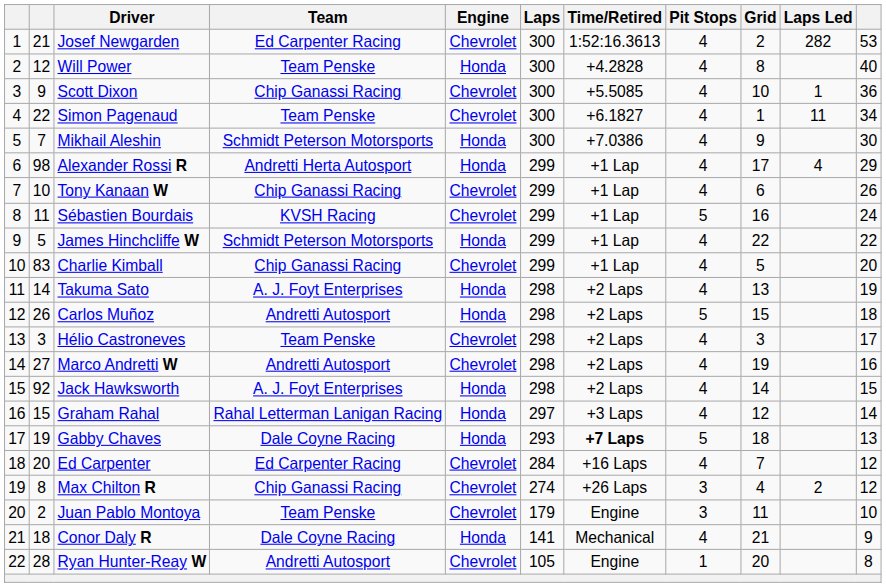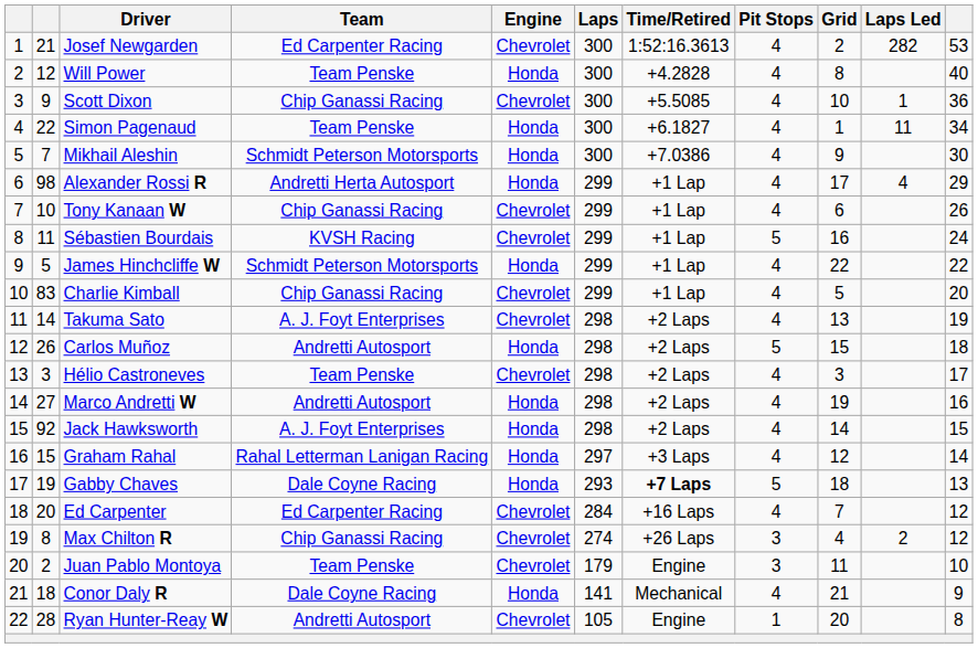 <table class="wikitable" style="text-align:center; font-size: 95%;">
 <tr>
 <th></th>
 <th></th>
 <th>Driver</th>
 <th>Team</th>
 <th>Engine</th>
 <th>Laps</th>
 <th>Time/Retired</th>
 <th>Pit Stops</th>
 <th>Grid</th>
 <th>Laps Led</th>
 <th></th>
 </tr>
 <tr>
 <td>1</td>
 <td>21</td>
 <td align="left"> <a href='#'>Josef Newgarden</a></td>
 <td><a href='#'>Ed Carpenter Racing</a></td>
 <td><a href='#'>Chevrolet</a></td>
 <td>300</td>
 <td>1:52:16.3613</td>
 <td>4</td>
 <td>2</td>
 <td>282</td>
 <td>53</td>
 </tr>
 <tr>
 <td>2</td>
 <td>12</td>
 <td align="left"> <a href='#'>Will Power</a></td>
 <td><a href='#'>Team Penske</a></td>
 <td><a href='#'>Honda</a></td>
 <td>300</td>
 <td>+4.2828</td>
 <td>4</td>
 <td>8</td>
 <td></td>
 <td>40</td>
 </tr>
 <tr>
 <td>3</td>
 <td>9</td>
 <td align="left"> <a href='#'>Scott Dixon</a></td>
 <td><a href='#'>Chip Ganassi Racing</a></td>
 <td><a href='#'>Chevrolet</a></td>
 <td>300</td>
 <td>+5.5085</td>
 <td>4</td>
 <td>10</td>
 <td>1</td>
 <td>36</td>
 </tr>
 <tr>
 <td>4</td>
 <td>22</td>
 <td align="left"> <a href='#'>Simon Pagenaud</a></td>
 <td><a href='#'>Team Penske</a></td>
-<td><a href='#'>Chevrolet</a></td>
+<td><a href='#'>Honda</a></td>
 <td>300</td>
 <td>+6.1827</td>
 <td>4</td>
 <td>1</td>
 <td>11</td>
 <td>34</td>
 </tr>
 <tr>
 <td>5</td>
 <td>7</td>
 <td align="left"> <a href='#'>Mikhail Aleshin</a></td>
 <td><a href='#'>Schmidt Peterson Motorsports</a></td>
 <td><a href='#'>Honda</a></td>
 <td>300</td>
 <td>+7.0386</td>
 <td>4</td>
 <td>9</td>
 <td></td>
 <td>30</td>
 </tr>
 <tr>
 <td>6</td>
 <td>98</td>
 <td align="left"> <a href='#'>Alexander Rossi</a> <strong><span>R</span></strong></td>
 <td><a href='#'>Andretti Herta Autosport</a></td>
 <td><a href='#'>Honda</a></td>
 <td>299</td>
 <td>+1 Lap</td>
 <td>4</td>
 <td>17</td>
 <td>4</td>
 <td>29</td>
 </tr>
 <tr>
 <td>7</td>
 <td>10</td>
 <td align="left"> <a href='#'>Tony Kanaan</a> <strong><span>W</span></strong></td>
 <td><a href='#'>Chip Ganassi Racing</a></td>
 <td><a href='#'>Chevrolet</a></td>
 <td>299</td>
 <td>+1 Lap</td>
 <td>4</td>
 <td>6</td>
 <td></td>
 <td>26</td>
 </tr>
 <tr>
 <td>8</td>
 <td>11</td>
 <td align="left"> <a href='#'>Sébastien Bourdais</a></td>
 <td><a href='#'>KVSH Racing</a></td>
 <td><a href='#'>Chevrolet</a></td>
 <td>299</td>
 <td>+1 Lap</td>
 <td>5</td>
 <td>16</td>
 <td></td>
 <td>24</td>
 </tr>
 <tr>
 <td>9</td>
 <td>5</td>
 <td align="left"> <a href='#'>James Hinchcliffe</a> <strong><span>W</span></strong></td>
 <td><a href='#'>Schmidt Peterson Motorsports</a></td>
 <td><a href='#'>Honda</a></td>
 <td>299</td>
 <td>+1 Lap</td>
 <td>4</td>
 <td>22</td>
 <td></td>
 <td>22</td>
 </tr>
 <tr>
 <td>10</td>
 <td>83</td>
 <td align="left"> <a href='#'>Charlie Kimball</a></td>
 <td><a href='#'>Chip Ganassi Racing</a></td>
 <td><a href='#'>Chevrolet</a></td>
 <td>299</td>
 <td>+1 Lap</td>
 <td>4</td>
 <td>5</td>
 <td></td>
 <td>20</td>
 </tr>
 <tr>
 <td>11</td>
 <td>14</td>
 <td align="left"> <a href='#'>Takuma Sato</a></td>
 <td><a href='#'>A. J. Foyt Enterprises</a></td>
-<td><a href='#'>Honda</a></td>
+<td><a href='#'>Chevrolet</a></td>
 <td>298</td>
 <td>+2 Laps</td>
 <td>4</td>
 <td>13</td>
 <td></td>
 <td>19</td>
 </tr>
 <tr>
 <td>12</td>
 <td>26</td>
 <td align="left"> <a href='#'>Carlos Muñoz</a></td>
 <td><a href='#'>Andretti Autosport</a></td>
 <td><a href='#'>Honda</a></td>
 <td>298</td>
 <td>+2 Laps</td>
 <td>5</td>
 <td>15</td>
 <td></td>
 <td>18</td>
 </tr>
 <tr>
 <td>13</td>
 <td>3</td>
 <td align="left"> <a href='#'>Hélio Castroneves</a></td>
 <td><a href='#'>Team Penske</a></td>
 <td><a href='#'>Chevrolet</a></td>
 <td>298</td>
 <td>+2 Laps</td>
 <td>4</td>
 <td>3</td>
 <td></td>
 <td>17</td>
 </tr>
 <tr>
 <td>14</td>
 <td>27</td>
 <td align="left"> <a href='#'>Marco Andretti</a> <strong><span>W</span></strong></td>
 <td><a href='#'>Andretti Autosport</a></td>
-<td><a href='#'>Chevrolet</a></td>
+<td><a href='#'>Honda</a></td>
 <td>298</td>
 <td>+2 Laps</td>
 <td>4</td>
 <td>19</td>
 <td></td>
 <td>16</td>
 </tr>
 <tr>
 <td>15</td>
 <td>92</td>
 <td align="left"> <a href='#'>Jack Hawksworth</a></td>
 <td><a href='#'>A. J. Foyt Enterprises</a></td>
 <td><a href='#'>Honda</a></td>
 <td>298</td>
 <td>+2 Laps</td>
 <td>4</td>
 <td>14</td>
 <td></td>
 <td>15</td>
 </tr>
 <tr>
 <td>16</td>
 <td>15</td>
 <td align="left"> <a href='#'>Graham Rahal</a></td>
 <td><a href='#'>Rahal Letterman Lanigan Racing</a></td>
 <td><a href='#'>Honda</a></td>
 <td>297</td>
 <td>+3 Laps</td>
 <td>4</td>
 <td>12</td>
 <td></td>
 <td>14</td>
 </tr>
 <tr>
 <td>17</td>
 <td>19</td>
 <td align="left"> <a href='#'>Gabby Chaves</a></td>
 <td><a href='#'>Dale Coyne Racing</a></td>
 <td><a href='#'>Honda</a></td>
 <td>293</td>
 <td><strong>+7 Laps</strong></td>
 <td>5</td>
 <td>18</td>
 <td></td>
 <td>13</td>
 </tr>
 <tr>
 <td>18</td>
 <td>20</td>
 <td align="left"> <a href='#'>Ed Carpenter</a></td>
 <td><a href='#'>Ed Carpenter Racing</a></td>
 <td><a href='#'>Chevrolet</a></td>
 <td>284</td>
 <td>+16 Laps</td>
 <td>4</td>
 <td>7</td>
 <td></td>
 <td>12</td>
 </tr>
 <tr>
 <td>19</td>
 <td>8</td>
 <td align="left"> <a href='#'>Max Chilton</a> <strong><span>R</span></strong></td>
 <td><a href='#'>Chip Ganassi Racing</a></td>
 <td><a href='#'>Chevrolet</a></td>
 <td>274</td>
 <td>+26 Laps</td>
 <td>3</td>
 <td>4</td>
 <td>2</td>
 <td>12</td>
 </tr>
 <tr>
 <td>20</td>
 <td>2</td>
 <td align="left"> <a href='#'>Juan Pablo Montoya</a></td>
 <td><a href='#'>Team Penske</a></td>
 <td><a href='#'>Chevrolet</a></td>
 <td>179</td>
 <td>Engine</td>
 <td>3</td>
 <td>11</td>
 <td></td>
 <td>10</td>
 </tr>
 <tr>
 <td>21</td>
 <td>18</td>
 <td align="left"> <a href='#'>Conor Daly</a>  <strong><span>R</span></strong></td>
 <td><a href='#'>Dale Coyne Racing</a></td>
 <td><a href='#'>Honda</a></td>
 <td>141</td>
 <td>Mechanical</td>
 <td>4</td>
 <td>21</td>
 <td></td>
 <td>9</td>
 </tr>
 <tr>
 <td>22</td>
 <td>28</td>
 <td align="left"> <a href='#'>Ryan Hunter-Reay</a> <strong><span>W</span></strong></td>
 <td><a href='#'>Andretti Autosport</a></td>
 <td><a href='#'>Chevrolet</a></td>
 <td>105</td>
 <td>Engine</td>
 <td>1</td>
 <td>20</td>
 <td></td>
 <td>8</td>
 </tr>
 <tr>
 <th colspan=11></th>
 </tr>
 </table>
